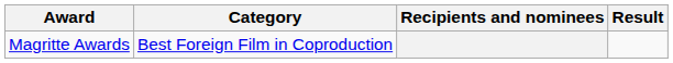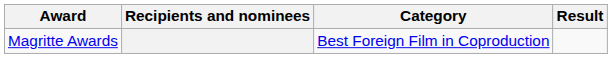 <table class="wikitable plainrowheaders sortable">
 <tr style="background:#ccc; text-align:center;">
 <th scope=col>Award</th>
+<th scope=col>Recipients and nominees</th>
 <th scope=col>Category</th>
-<th scope=col>Recipients and nominees</th>
 <th scope=col>Result</th>
 </tr>
 <tr>
 <td><a href='#'>Magritte Awards</a></td>
+<th></th>
 <td><a href='#'>Best Foreign Film in Coproduction</a></td>
-<th></th>
 <td></td>
 </tr>
 </table>
